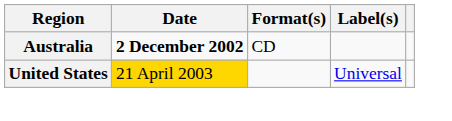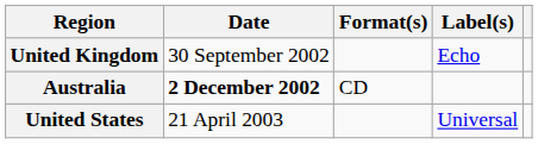 <table class="wikitable plainrowheaders" style="text-align:left">
 <tr>
 <th scope="col">Region</th>
 <th scope="col">Date</th>
 <th scope="col">Format(s)</th>
 <th scope="col">Label(s)</th>
 <th scope="col"></th>
+</tr>
+<tr>
+<th scope="row">United Kingdom</th>
+<td>30 September 2002</td>
+<td></td>
+<td><a href='#'>Echo</a></td>
+<td></td>
 </tr>
 <tr>
 <th scope="row">Australia</th>
 <td><strong>2 December 2002</strong></td>
 <td>CD</td>
 <td></td>
 <td></td>
 </tr>
 <tr>
 <th scope="row">United States</th>
-<td style="background: gold;">21 April 2003</td>
+<td>21 April 2003</td>
 <td></td>
 <td><a href='#'>Universal</a></td>
 <td></td>
 </tr>
 </table>
